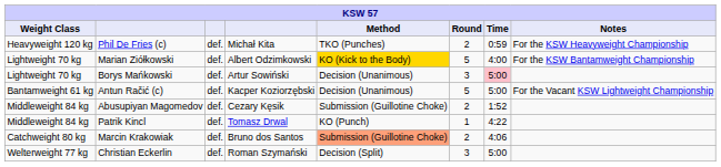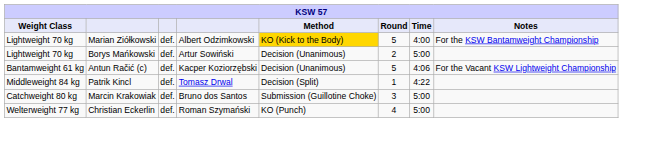 <table class="wikitable" style="font-size: 80%;">
 <tr>
 <th colspan="8" style="background-color: #ccf; color: #000080; text-align: center;"><strong>KSW 57</strong></th>
 </tr>
 <tr>
 <th colspan="1" style="background-color: #E6E8FA; color: #000000; text-align: center;">Weight Class</th>
 <th colspan="1" style="background-color: #E6E8FA; color: #000000; text-align: center;"></th>
 <th colspan="1" style="background-color: #E6E8FA; color: #000000; text-align: center;"></th>
 <th colspan="1" style="background-color: #E6E8FA; color: #000000; text-align: center;"></th>
 <th colspan="1" style="background-color: #E6E8FA; color: #000000; text-align: center;">Method</th>
 <th colspan="1" style="background-color: #E6E8FA; color: #000000; text-align: center;">Round</th>
 <th colspan="1" style="background-color: #E6E8FA; color: #000000; text-align: center;">Time</th>
 <th colspan="1" style="background-color: #E6E8FA; color: #000000; text-align: center;">Notes</th>
-</tr>
-<tr>
-<td>Heavyweight 120 kg</td>
-<td> <a href='#'>Phil De Fries</a> (c)</td>
-<td align=center>def.</td>
-<td> Michał Kita</td>
-<td>TKO (Punches)</td>
-<td align=center>2</td>
-<td align=center>0:59</td>
-<td>For the <a href='#'>KSW Heavyweight Championship</a></td>
 </tr>
 <tr>
 <td>Lightweight 70 kg</td>
 <td> Marian Ziółkowski</td>
 <td align=center>def.</td>
 <td> Albert Odzimkowski</td>
 <td style="background: gold;">KO (Kick to the Body)</td>
 <td align=center>5</td>
 <td align=center>4:00</td>
 <td>For the <a href='#'>KSW Bantamweight Championship</a></td>
 </tr>
 <tr>
 <td>Lightweight 70 kg</td>
 <td> Borys Mańkowski</td>
 <td align=center>def.</td>
 <td> Artur Sowiński</td>
 <td>Decision (Unanimous)</td>
-<td align=center>3</td>
-<td align=center style="background: pink;">5:00</td>
+<td align=center>2</td>
+<td align=center>5:00</td>
 <td></td>
 </tr>
 <tr>
 <td>Bantamweight 61 kg</td>
 <td> Antun Račić (c)</td>
 <td align=center>def.</td>
 <td> Kacper Koziorzębski</td>
 <td>Decision (Unanimous)</td>
 <td align=center>5</td>
-<td align=center>5:00</td>
+<td align=center>4:06</td>
 <td>For the Vacant <a href='#'>KSW Lightweight Championship</a></td>
-</tr>
-<tr>
-<td>Middleweight 84 kg</td>
-<td> Abusupiyan Magomedov</td>
-<td align=center>def.</td>
-<td> Cezary Kęsik</td>
-<td>Submission (Guillotine Choke)</td>
-<td align=center>2</td>
-<td align=center>1:52</td>
-<td></td>
 </tr>
 <tr>
 <td>Middleweight 84 kg</td>
 <td> Patrik Kincl</td>
 <td align=center>def.</td>
 <td> <a href='#'>Tomasz Drwal</a></td>
-<td>KO (Punch)</td>
+<td>Decision (Split)</td>
 <td align=center>1</td>
 <td align=center>4:22</td>
 <td></td>
 </tr>
 <tr>
 <td>Catchweight 80 kg</td>
 <td> Marcin Krakowiak</td>
 <td align=center>def.</td>
 <td> Bruno dos Santos</td>
-<td style="background: lightsalmon;">Submission (Guillotine Choke)</td>
-<td align=center>2</td>
-<td align=center>4:06</td>
+<td>Submission (Guillotine Choke)</td>
+<td align=center>3</td>
+<td align=center>5:00</td>
 <td></td>
 </tr>
 <tr>
 <td>Welterweight 77 kg</td>
 <td> Christian Eckerlin</td>
 <td align=center>def.</td>
 <td> Roman Szymański</td>
-<td>Decision (Split)</td>
-<td align=center>3</td>
+<td>KO (Punch)</td>
+<td align=center>4</td>
 <td align=center>5:00</td>
 <td></td>
 </tr>
 </table>
